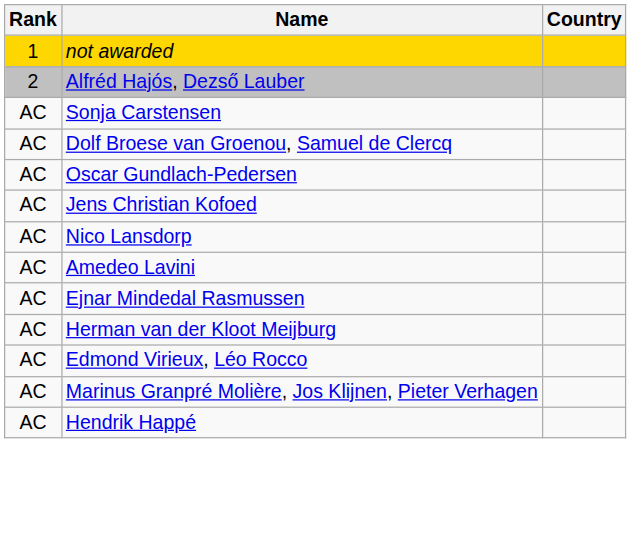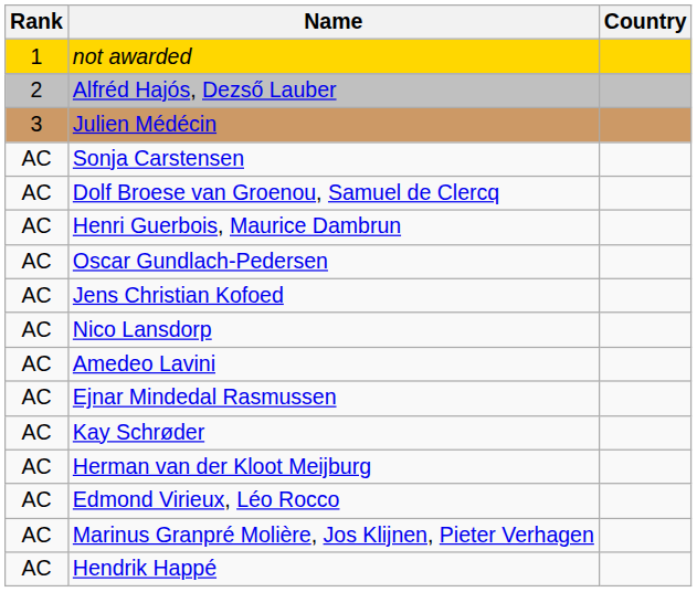 <table class="wikitable sortable" style="text-align:center">
 <tr>
 <th>Rank</th>
 <th>Name</th>
 <th>Country</th>
 </tr>
 <tr bgcolor=gold>
 <td>1</td>
 <td align="left"><em>not awarded</em></td>
 <td align="left"></td>
 </tr>
 <tr bgcolor=silver>
 <td>2</td>
 <td align="left"><a href='#'>Alfréd Hajós</a>, <a href='#'>Dezső Lauber</a></td>
 <td align="left"></td>
 </tr>
+<tr bgcolor=#CC9966>
+<td>3</td>
+<td align="left"><a href='#'>Julien Médécin</a></td>
+<td align="left"></td>
+</tr>
 <tr>
 <td>AC</td>
 <td align="left"><a href='#'>Sonja Carstensen</a></td>
 <td align="left"></td>
 </tr>
 <tr>
 <td>AC</td>
 <td align="left"><a href='#'>Dolf Broese van Groenou</a>, <a href='#'>Samuel de Clercq</a></td>
+<td align="left"></td>
+</tr>
+<tr>
+<td>AC</td>
+<td align="left"><a href='#'>Henri Guerbois</a>, <a href='#'>Maurice Dambrun</a></td>
 <td align="left"></td>
 </tr>
 <tr>
 <td>AC</td>
 <td align="left"><a href='#'>Oscar Gundlach-Pedersen</a></td>
 <td align="left"></td>
 </tr>
 <tr>
 <td>AC</td>
 <td align="left"><a href='#'>Jens Christian Kofoed</a></td>
 <td align="left"></td>
 </tr>
 <tr>
 <td>AC</td>
 <td align="left"><a href='#'>Nico Lansdorp</a></td>
 <td align="left"></td>
 </tr>
 <tr>
 <td>AC</td>
 <td align="left"><a href='#'>Amedeo Lavini</a></td>
 <td align="left"></td>
 </tr>
 <tr>
 <td>AC</td>
 <td align="left"><a href='#'>Ejnar Mindedal Rasmussen</a></td>
 <td align="left"></td>
 </tr>
 <tr>
 <td>AC</td>
+<td align="left"><a href='#'>Kay Schrøder</a></td>
+<td align="left"></td>
+</tr>
+<tr>
+<td>AC</td>
 <td align="left"><a href='#'>Herman van der Kloot Meijburg</a></td>
 <td align="left"></td>
 </tr>
 <tr>
 <td>AC</td>
 <td align="left"><a href='#'>Edmond Virieux</a>, <a href='#'>Léo Rocco</a></td>
 <td align="left"></td>
 </tr>
 <tr>
 <td>AC</td>
 <td align="left"><a href='#'>Marinus Granpré Molière</a>, <a href='#'>Jos Klijnen</a>, <a href='#'>Pieter Verhagen</a></td>
 <td align="left"></td>
 </tr>
 <tr>
 <td>AC</td>
 <td align="left"><a href='#'>Hendrik Happé</a></td>
 <td align="left"></td>
 </tr>
 </table>
